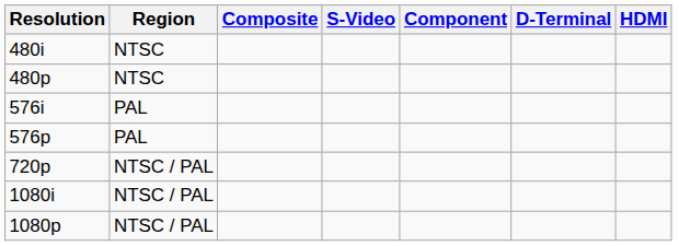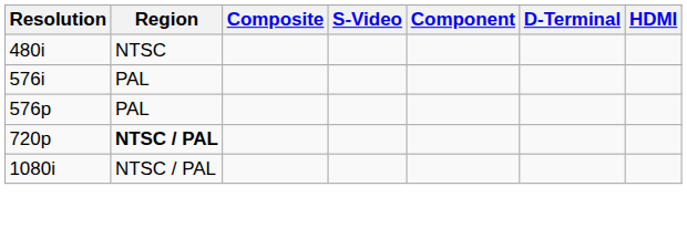 <table class="wikitable">
 <tr>
 <th>Resolution</th>
 <th>Region</th>
 <th><a href='#'>Composite</a></th>
 <th><a href='#'>S-Video</a></th>
 <th><a href='#'>Component</a></th>
 <th><a href='#'>D-Terminal</a></th>
 <th><a href='#'>HDMI</a></th>
 </tr>
 <tr>
 <td>480i</td>
-<td>NTSC</td>
-<td></td>
-<td></td>
-<td></td>
-<td></td>
-<td></td>
-</tr>
-<tr>
-<td>480p</td>
 <td>NTSC</td>
 <td></td>
 <td></td>
 <td></td>
 <td></td>
 <td></td>
 </tr>
 <tr>
 <td>576i</td>
 <td>PAL</td>
 <td></td>
 <td></td>
 <td></td>
 <td></td>
 <td></td>
 </tr>
 <tr>
 <td>576p</td>
 <td>PAL</td>
 <td></td>
 <td></td>
 <td></td>
 <td></td>
 <td></td>
 </tr>
 <tr>
 <td>720p</td>
-<td>NTSC / PAL</td>
+<td><strong>NTSC / PAL</strong></td>
 <td></td>
 <td></td>
 <td></td>
 <td></td>
 <td></td>
 </tr>
 <tr>
 <td>1080i</td>
 <td>NTSC / PAL</td>
 <td></td>
 <td></td>
 <td></td>
 <td></td>
 <td></td>
 </tr>
-<tr>
-<td>1080p</td>
-<td>NTSC / PAL</td>
-<td></td>
-<td></td>
-<td></td>
-<td></td>
-<td></td>
-</tr>
 </table>
